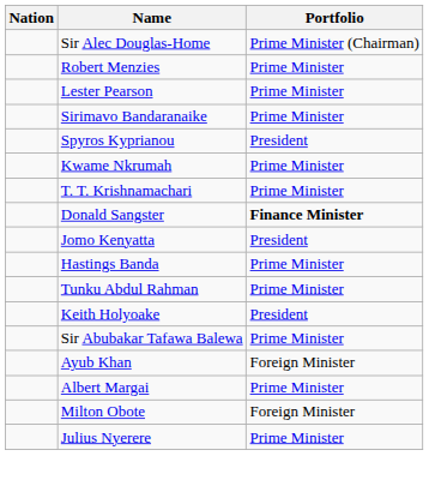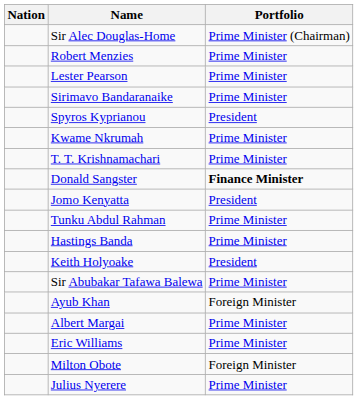 <table class="wikitable">
 <tr>
 <th>Nation</th>
 <th>Name</th>
 <th>Portfolio</th>
 </tr>
 <tr>
 <td></td>
 <td>Sir <a href='#'>Alec Douglas-Home</a></td>
 <td><a href='#'>Prime Minister</a> (Chairman)</td>
 </tr>
 <tr>
 <td></td>
 <td><a href='#'>Robert Menzies</a></td>
 <td><a href='#'>Prime Minister</a></td>
 </tr>
 <tr>
 <td></td>
 <td><a href='#'>Lester Pearson</a></td>
 <td><a href='#'>Prime Minister</a></td>
 </tr>
 <tr>
 <td></td>
 <td><a href='#'>Sirimavo Bandaranaike</a></td>
 <td><a href='#'>Prime Minister</a></td>
 </tr>
 <tr>
 <td></td>
 <td><a href='#'>Spyros Kyprianou</a></td>
 <td><a href='#'>President</a></td>
 </tr>
 <tr>
 <td></td>
 <td><a href='#'>Kwame Nkrumah</a></td>
 <td><a href='#'>Prime Minister</a></td>
 </tr>
 <tr>
 <td></td>
 <td><a href='#'>T. T. Krishnamachari</a></td>
 <td><a href='#'>Prime Minister</a></td>
 </tr>
 <tr>
 <td></td>
 <td><a href='#'>Donald Sangster</a></td>
 <td><strong>Finance Minister</strong></td>
 </tr>
 <tr>
 <td></td>
 <td><a href='#'>Jomo Kenyatta</a></td>
 <td><a href='#'>President</a></td>
 </tr>
 <tr>
 <td></td>
-<td><a href='#'>Hastings Banda</a></td>
+<td><a href='#'>Tunku Abdul Rahman</a></td>
 <td><a href='#'>Prime Minister</a></td>
 </tr>
 <tr>
 <td></td>
-<td><a href='#'>Tunku Abdul Rahman</a></td>
+<td><a href='#'>Hastings Banda</a></td>
 <td><a href='#'>Prime Minister</a></td>
 </tr>
 <tr>
 <td></td>
 <td><a href='#'>Keith Holyoake</a></td>
 <td><a href='#'>President</a></td>
 </tr>
 <tr>
 <td></td>
 <td>Sir <a href='#'>Abubakar Tafawa Balewa</a></td>
 <td><a href='#'>Prime Minister</a></td>
 </tr>
 <tr>
 <td></td>
 <td><a href='#'>Ayub Khan</a></td>
 <td>Foreign Minister</td>
 </tr>
 <tr>
 <td></td>
 <td><a href='#'>Albert Margai</a></td>
 <td><a href='#'>Prime Minister</a></td>
 </tr>
 <tr>
 <td></td>
+<td><a href='#'>Eric Williams</a></td>
+<td><a href='#'>Prime Minister</a></td>
+</tr>
+<tr>
+<td></td>
 <td><a href='#'>Milton Obote</a></td>
 <td>Foreign Minister</td>
 </tr>
 <tr>
 <td></td>
 <td><a href='#'>Julius Nyerere</a></td>
 <td><a href='#'>Prime Minister</a></td>
 </tr>
 </table>
